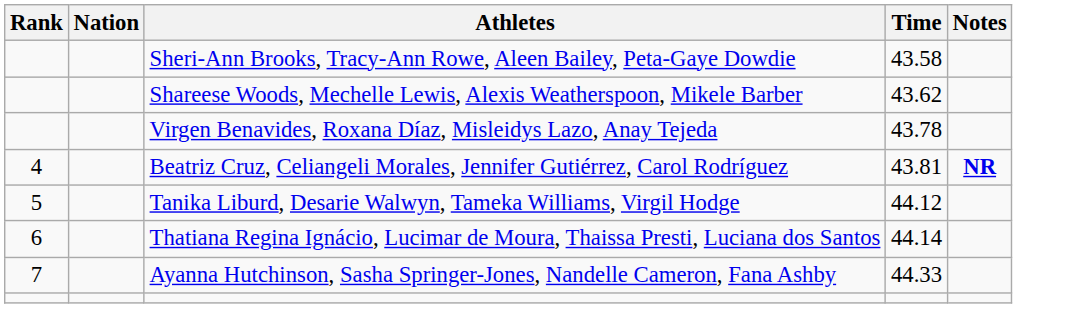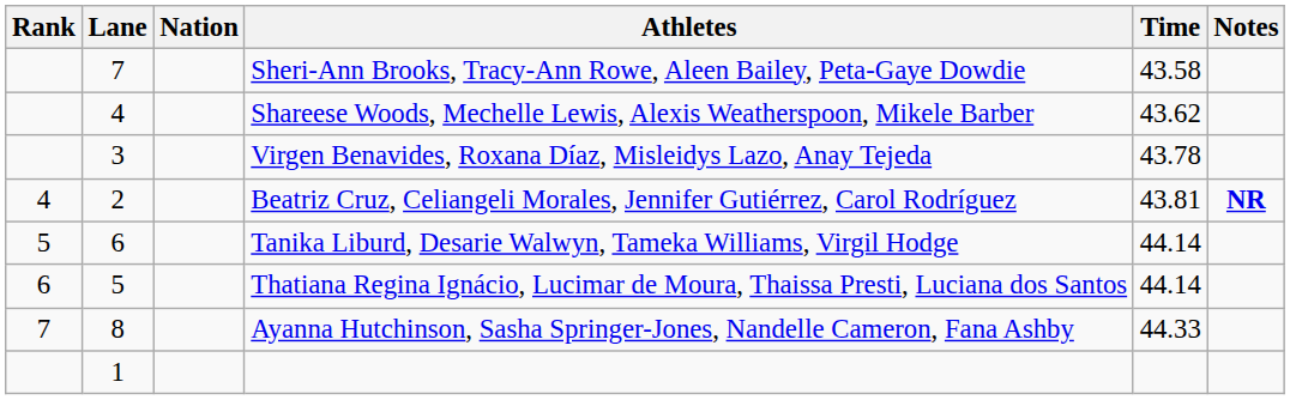 <table class="wikitable sortable" style="text-align:center;">
 <tr>
 <th>Rank</th>
+<th>Lane</th>
 <th>Nation</th>
 <th>Athletes</th>
 <th>Time</th>
 <th>Notes</th>
 </tr>
 <tr>
 <td></td>
+<td>7</td>
 <td align=left></td>
 <td align=left><a href='#'>Sheri-Ann Brooks</a>, <a href='#'>Tracy-Ann Rowe</a>, <a href='#'>Aleen Bailey</a>, <a href='#'>Peta-Gaye Dowdie</a></td>
 <td>43.58</td>
 <td></td>
 </tr>
 <tr>
 <td></td>
+<td>4</td>
 <td align=left></td>
 <td align=left><a href='#'>Shareese Woods</a>, <a href='#'>Mechelle Lewis</a>, <a href='#'>Alexis Weatherspoon</a>, <a href='#'>Mikele Barber</a></td>
 <td>43.62</td>
 <td></td>
 </tr>
 <tr>
 <td></td>
+<td>3</td>
 <td align=left></td>
 <td align=left><a href='#'>Virgen Benavides</a>, <a href='#'>Roxana Díaz</a>, <a href='#'>Misleidys Lazo</a>, <a href='#'>Anay Tejeda</a></td>
 <td>43.78</td>
 <td></td>
 </tr>
 <tr>
 <td>4</td>
+<td>2</td>
 <td align=left></td>
 <td align=left><a href='#'>Beatriz Cruz</a>, <a href='#'>Celiangeli Morales</a>, <a href='#'>Jennifer Gutiérrez</a>, <a href='#'>Carol Rodríguez</a></td>
 <td>43.81</td>
 <td><strong><a href='#'>NR</a></strong></td>
 </tr>
 <tr>
 <td>5</td>
+<td>6</td>
 <td align=left></td>
 <td align=left><a href='#'>Tanika Liburd</a>, <a href='#'>Desarie Walwyn</a>, <a href='#'>Tameka Williams</a>, <a href='#'>Virgil Hodge</a></td>
-<td>44.12</td>
+<td>44.14</td>
 <td></td>
 </tr>
 <tr>
 <td>6</td>
+<td>5</td>
 <td align=left></td>
 <td align=left><a href='#'>Thatiana Regina Ignácio</a>, <a href='#'>Lucimar de Moura</a>, <a href='#'>Thaissa Presti</a>, <a href='#'>Luciana dos Santos</a></td>
 <td>44.14</td>
 <td></td>
 </tr>
 <tr>
 <td>7</td>
+<td>8</td>
 <td align=left></td>
 <td align=left><a href='#'>Ayanna Hutchinson</a>, <a href='#'>Sasha Springer-Jones</a>, <a href='#'>Nandelle Cameron</a>, <a href='#'>Fana Ashby</a></td>
 <td>44.33</td>
 <td></td>
 </tr>
 <tr>
 <td></td>
+<td>1</td>
 <td align=left></td>
 <td align=left></td>
 <td></td>
 <td></td>
 </tr>
 </table>
